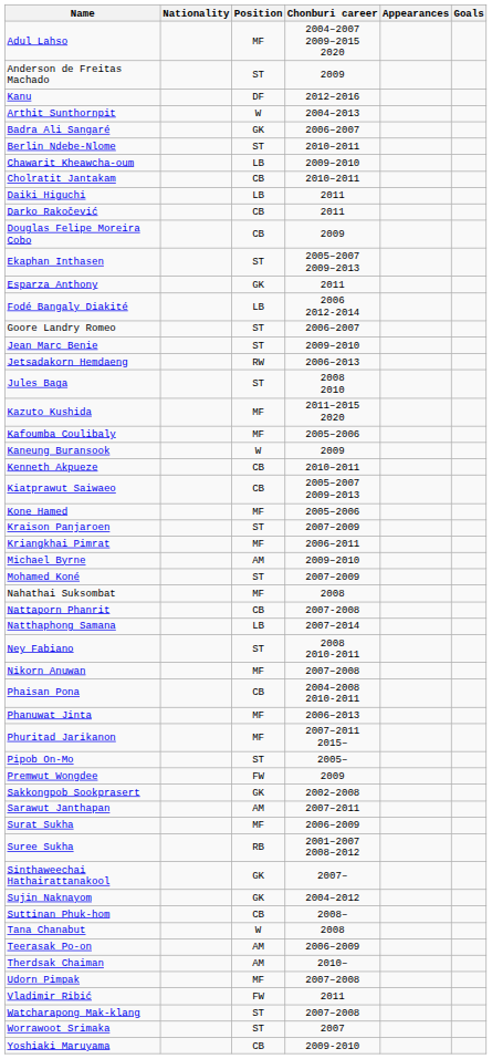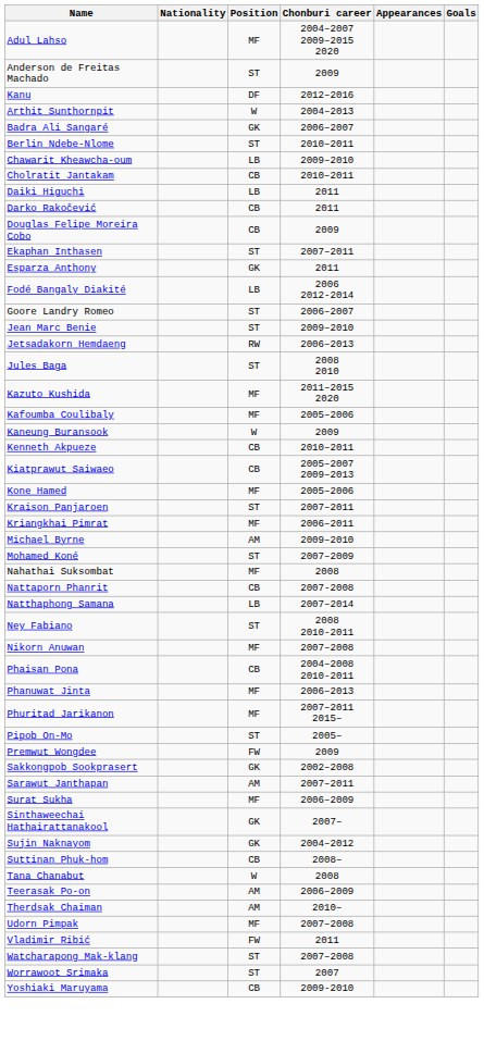 <table class="wikitable sortable" style="text-align: center;">
 <tr>
 <th style="width:15em">Name</th>
 <th>Nationality</th>
 <th>Position</th>
 <th>Chonburi career</th>
 <th>Appearances</th>
 <th>Goals</th>
 </tr>
 <tr>
 <td align="left"><a href='#'>Adul Lahso</a></td>
 <td></td>
 <td>MF</td>
 <td>2004–2007<br>2009–2015<br>2020</td>
 <td></td>
 <td></td>
 </tr>
 <tr>
 <td align="left">Anderson de Freitas Machado</td>
 <td></td>
 <td>ST</td>
 <td>2009</td>
 <td></td>
 <td></td>
 </tr>
 <tr>
 <td align="left"><a href='#'>Kanu</a></td>
 <td></td>
 <td>DF</td>
 <td>2012–2016</td>
 <td></td>
 <td></td>
 </tr>
 <tr>
 <td align="left"><a href='#'>Arthit Sunthornpit</a></td>
 <td></td>
 <td>W</td>
 <td>2004–2013</td>
 <td></td>
 <td></td>
 </tr>
 <tr>
 <td align="left"><a href='#'>Badra Ali Sangaré</a></td>
 <td></td>
 <td>GK</td>
 <td>2006–2007</td>
 <td></td>
 <td></td>
 </tr>
 <tr>
 <td align="left"><a href='#'>Berlin Ndebe-Nlome</a></td>
 <td></td>
 <td>ST</td>
 <td>2010–2011</td>
 <td></td>
 <td></td>
 </tr>
 <tr>
 <td align="left"><a href='#'>Chawarit Kheawcha-oum</a></td>
 <td></td>
 <td>LB</td>
 <td>2009–2010</td>
 <td></td>
 <td></td>
 </tr>
 <tr>
 <td align="left"><a href='#'>Cholratit Jantakam</a></td>
 <td></td>
 <td>CB</td>
 <td>2010–2011</td>
 <td></td>
 <td></td>
 </tr>
 <tr>
 <td align="left"><a href='#'>Daiki Higuchi</a></td>
 <td></td>
 <td>LB</td>
 <td>2011</td>
 <td></td>
 <td></td>
 </tr>
 <tr>
 <td align="left"><a href='#'>Darko Rakočević</a></td>
 <td></td>
 <td>CB</td>
 <td>2011</td>
 <td></td>
 <td></td>
 </tr>
 <tr>
 <td align="left"><a href='#'>Douglas Felipe Moreira Cobo</a></td>
 <td></td>
 <td>CB</td>
 <td>2009</td>
 <td></td>
 <td></td>
 </tr>
 <tr>
 <td align="left"><a href='#'>Ekaphan Inthasen</a></td>
 <td></td>
 <td>ST</td>
-<td>2005–2007<br>2009–2013</td>
+<td>2007–2011</td>
 <td></td>
 <td></td>
 </tr>
 <tr>
 <td align="left"><a href='#'>Esparza Anthony</a></td>
 <td></td>
 <td>GK</td>
 <td>2011</td>
 <td></td>
 <td></td>
 </tr>
 <tr>
 <td align="left"><a href='#'>Fodé Bangaly Diakité</a></td>
 <td></td>
 <td>LB</td>
 <td>2006<br>2012-2014</td>
 <td></td>
 <td></td>
 </tr>
 <tr>
 <td align="left">Goore Landry Romeo</td>
 <td></td>
 <td>ST</td>
 <td>2006–2007</td>
 <td></td>
 <td></td>
 </tr>
 <tr>
 <td align="left"><a href='#'>Jean Marc Benie</a></td>
 <td></td>
 <td>ST</td>
 <td>2009–2010</td>
 <td></td>
 <td></td>
 </tr>
 <tr>
 <td align="left"><a href='#'>Jetsadakorn Hemdaeng</a></td>
 <td></td>
 <td>RW</td>
 <td>2006–2013</td>
 <td></td>
 <td></td>
 </tr>
 <tr>
 <td align="left"><a href='#'>Jules Baga</a></td>
 <td></td>
 <td>ST</td>
 <td>2008<br>2010</td>
 <td></td>
 <td></td>
 </tr>
 <tr>
 <td align="left"><a href='#'>Kazuto Kushida</a></td>
 <td></td>
 <td>MF</td>
 <td>2011–2015<br>2020</td>
 <td></td>
 <td></td>
 </tr>
 <tr>
 <td align="left"><a href='#'>Kafoumba Coulibaly</a></td>
 <td></td>
 <td>MF</td>
 <td>2005–2006</td>
 <td></td>
 <td></td>
 </tr>
 <tr>
 <td align="left"><a href='#'>Kaneung Buransook</a></td>
 <td></td>
 <td>W</td>
 <td>2009</td>
 <td></td>
 <td></td>
 </tr>
 <tr>
 <td align="left"><a href='#'>Kenneth Akpueze</a></td>
 <td></td>
 <td>CB</td>
 <td>2010–2011</td>
 <td></td>
 <td></td>
 </tr>
 <tr>
 <td align="left"><a href='#'>Kiatprawut Saiwaeo</a></td>
 <td></td>
 <td>CB</td>
 <td>2005–2007<br>2009–2013</td>
 <td></td>
 <td></td>
 </tr>
 <tr>
 <td align="left"><a href='#'>Kone Hamed</a></td>
 <td></td>
 <td>MF</td>
 <td>2005–2006</td>
 <td></td>
 <td></td>
 </tr>
 <tr>
 <td align="left"><a href='#'>Kraison Panjaroen</a></td>
 <td></td>
 <td>ST</td>
-<td>2007–2009</td>
+<td>2007–2011</td>
 <td></td>
 <td></td>
 </tr>
 <tr>
 <td align="left"><a href='#'>Kriangkhai Pimrat</a></td>
 <td></td>
 <td>MF</td>
 <td>2006–2011</td>
 <td></td>
 <td></td>
 </tr>
 <tr>
 <td align="left"><a href='#'>Michael Byrne</a></td>
 <td></td>
 <td>AM</td>
 <td>2009–2010</td>
 <td></td>
 <td></td>
 </tr>
 <tr>
 <td align="left"><a href='#'>Mohamed Koné</a></td>
 <td></td>
 <td>ST</td>
 <td>2007–2009</td>
 <td></td>
 <td></td>
 </tr>
 <tr>
 <td align="left">Nahathai Suksombat</td>
 <td></td>
 <td>MF</td>
 <td>2008</td>
 <td></td>
 <td></td>
 </tr>
 <tr>
 <td align="left"><a href='#'>Nattaporn Phanrit</a></td>
 <td></td>
 <td>CB</td>
 <td>2007-2008</td>
 <td></td>
 <td></td>
 </tr>
 <tr>
 <td align="left"><a href='#'>Natthaphong Samana</a></td>
 <td></td>
 <td>LB</td>
 <td>2007–2014</td>
 <td></td>
 <td></td>
 </tr>
 <tr>
 <td align="left"><a href='#'>Ney Fabiano</a></td>
 <td></td>
 <td>ST</td>
 <td>2008<br>2010-2011</td>
 <td></td>
 <td></td>
 </tr>
 <tr>
 <td align="left"><a href='#'>Nikorn Anuwan</a></td>
 <td></td>
 <td>MF</td>
 <td>2007–2008</td>
 <td></td>
 <td></td>
 </tr>
 <tr>
 <td align="left"><a href='#'>Phaisan Pona</a></td>
 <td></td>
 <td>CB</td>
 <td>2004–2008<br>2010-2011</td>
 <td></td>
 <td></td>
 </tr>
 <tr>
 <td align="left"><a href='#'>Phanuwat Jinta</a></td>
 <td></td>
 <td>MF</td>
 <td>2006–2013</td>
 <td></td>
 <td></td>
 </tr>
 <tr>
 <td align="left"><a href='#'>Phuritad Jarikanon</a></td>
 <td></td>
 <td>MF</td>
 <td>2007–2011<br>2015–</td>
 <td></td>
 <td></td>
 </tr>
 <tr>
 <td align="left"><a href='#'>Pipob On-Mo</a></td>
 <td></td>
 <td>ST</td>
 <td>2005–</td>
 <td></td>
 <td></td>
 </tr>
 <tr>
 <td align="left"><a href='#'>Premwut Wongdee</a></td>
 <td></td>
 <td>FW</td>
 <td>2009</td>
 <td></td>
 <td></td>
 </tr>
 <tr>
 <td align="left"><a href='#'>Sakkongpob Sookprasert</a></td>
 <td></td>
 <td>GK</td>
 <td>2002–2008</td>
 <td></td>
 <td></td>
 </tr>
 <tr>
 <td align="left"><a href='#'>Sarawut Janthapan</a></td>
 <td></td>
 <td>AM</td>
 <td>2007–2011</td>
 <td></td>
 <td></td>
 </tr>
 <tr>
 <td align="left"><a href='#'>Surat Sukha</a></td>
 <td></td>
 <td>MF</td>
 <td>2006–2009</td>
 <td></td>
 <td></td>
 </tr>
 <tr>
-<td align="left"><a href='#'>Suree Sukha</a></td>
-<td></td>
-<td>RB</td>
-<td>2001–2007<br>2008–2012</td>
-<td></td>
-<td></td>
-</tr>
-<tr>
 <td align="left"><a href='#'>Sinthaweechai Hathairattanakool</a></td>
 <td></td>
 <td>GK</td>
 <td>2007–</td>
 <td></td>
 <td></td>
 </tr>
 <tr>
 <td align="left"><a href='#'>Sujin Naknayom</a></td>
 <td></td>
 <td>GK</td>
 <td>2004–2012</td>
 <td></td>
 <td></td>
 </tr>
 <tr>
 <td align="left"><a href='#'>Suttinan Phuk-hom</a></td>
 <td></td>
 <td>CB</td>
 <td>2008–</td>
 <td></td>
 <td></td>
 </tr>
 <tr>
 <td align="left"><a href='#'>Tana Chanabut</a></td>
 <td></td>
 <td>W</td>
 <td>2008</td>
 <td></td>
 <td></td>
 </tr>
 <tr>
 <td align="left"><a href='#'>Teerasak Po-on</a></td>
 <td></td>
 <td>AM</td>
 <td>2006–2009</td>
 <td></td>
 <td></td>
 </tr>
 <tr>
 <td align="left"><a href='#'>Therdsak Chaiman</a></td>
 <td></td>
 <td>AM</td>
 <td>2010–</td>
 <td></td>
 <td></td>
 </tr>
 <tr>
 <td align="left"><a href='#'>Udorn Pimpak</a></td>
 <td></td>
 <td>MF</td>
 <td>2007–2008</td>
 <td></td>
 <td></td>
 </tr>
 <tr>
 <td align="left"><a href='#'>Vladimir Ribić</a></td>
 <td></td>
 <td>FW</td>
 <td>2011</td>
 <td></td>
 <td></td>
 </tr>
 <tr>
 <td align="left"><a href='#'>Watcharapong Mak-klang</a></td>
 <td></td>
 <td>ST</td>
 <td>2007–2008</td>
 <td></td>
 <td></td>
 </tr>
 <tr>
 <td align="left"><a href='#'>Worrawoot Srimaka</a></td>
 <td></td>
 <td>ST</td>
 <td>2007</td>
 <td></td>
 <td></td>
 </tr>
 <tr>
 <td align="left"><a href='#'>Yoshiaki Maruyama</a></td>
 <td></td>
 <td>CB</td>
 <td>2009-2010</td>
 <td></td>
 <td></td>
 </tr>
 </table>
